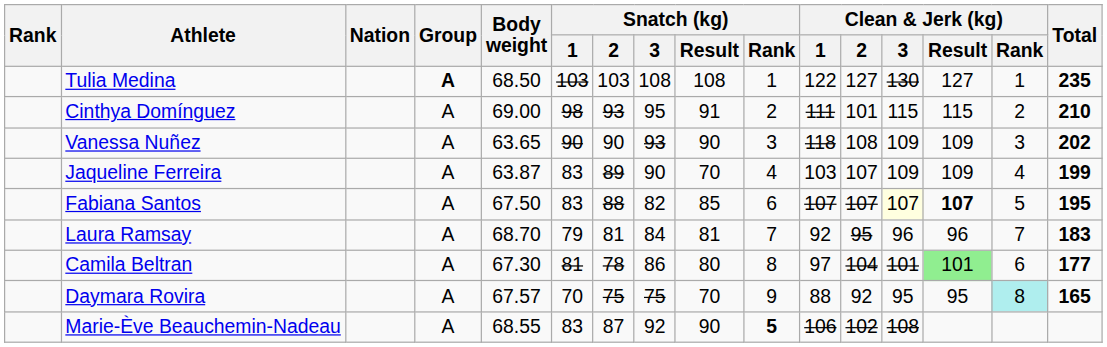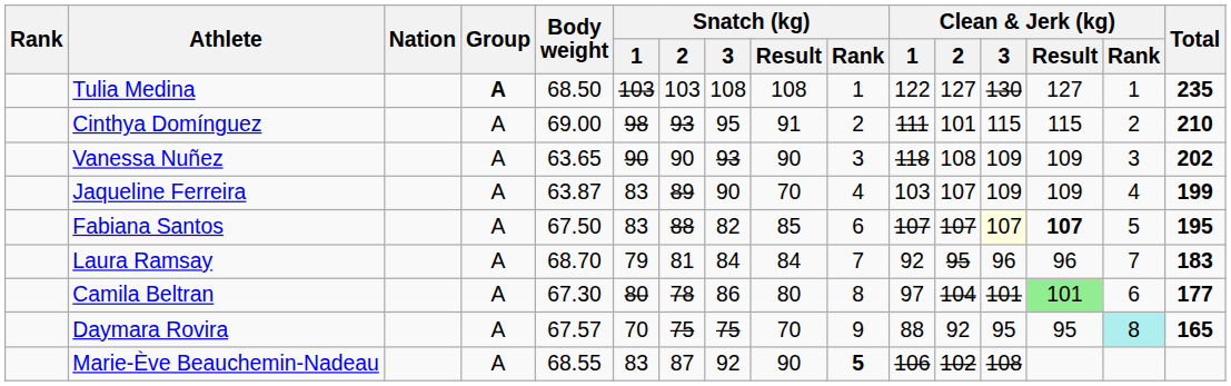 <table class="wikitable sortable" style="text-align:center;">
 <tr>
 <th rowspan=2>Rank</th>
 <th rowspan=2>Athlete</th>
 <th rowspan=2>Nation</th>
 <th rowspan=2>Group</th>
 <th rowspan=2>Body<br>weight</th>
 <th colspan=5>Snatch (kg)</th>
 <th colspan=5>Clean & Jerk (kg)</th>
 <th rowspan=2>Total</th>
 </tr>
 <tr>
 <th>1</th>
 <th>2</th>
 <th>3</th>
 <th>Result</th>
 <th>Rank</th>
 <th>1</th>
 <th>2</th>
 <th>3</th>
 <th>Result</th>
 <th>Rank</th>
 </tr>
 <tr>
 <td></td>
 <td align=left><a href='#'>Tulia Medina</a></td>
 <td align=left></td>
 <td><strong>A</strong></td>
 <td>68.50</td>
 <td><s>103</s></td>
 <td>103</td>
 <td>108</td>
 <td>108</td>
 <td>1</td>
 <td>122</td>
 <td>127</td>
 <td><s>130</s></td>
 <td>127</td>
 <td>1</td>
 <td><strong>235</strong></td>
 </tr>
 <tr>
 <td></td>
 <td align=left><a href='#'>Cinthya Domínguez</a></td>
 <td align=left></td>
 <td>A</td>
 <td>69.00</td>
 <td><s>98</s></td>
 <td><s>93</s></td>
 <td>95</td>
 <td>91</td>
 <td>2</td>
 <td><s>111</s></td>
 <td>101</td>
 <td>115</td>
 <td>115</td>
 <td>2</td>
 <td><strong>210</strong></td>
 </tr>
 <tr>
 <td></td>
 <td align=left><a href='#'>Vanessa Nuñez</a></td>
 <td align=left></td>
 <td>A</td>
 <td>63.65</td>
 <td><s>90</s></td>
 <td>90</td>
 <td><s>93</s></td>
 <td>90</td>
 <td>3</td>
 <td><s>118</s></td>
 <td>108</td>
 <td>109</td>
 <td>109</td>
 <td>3</td>
 <td><strong>202</strong></td>
 </tr>
 <tr>
 <td></td>
 <td align=left><a href='#'>Jaqueline Ferreira</a></td>
 <td align=left></td>
 <td>A</td>
 <td>63.87</td>
 <td>83</td>
 <td><s>89</s></td>
 <td>90</td>
 <td>70</td>
 <td>4</td>
 <td>103</td>
 <td>107</td>
 <td>109</td>
 <td>109</td>
 <td>4</td>
 <td><strong>199</strong></td>
 </tr>
 <tr>
 <td></td>
 <td align=left><a href='#'>Fabiana Santos</a></td>
 <td align=left></td>
 <td>A</td>
 <td>67.50</td>
 <td>83</td>
 <td><s>88</s></td>
 <td>82</td>
 <td>85</td>
 <td>6</td>
 <td><s>107</s></td>
 <td><s>107</s></td>
 <td style="background: lightyellow;">107</td>
 <td><strong>107</strong></td>
 <td>5</td>
 <td><strong>195</strong></td>
 </tr>
 <tr>
 <td></td>
 <td align=left><a href='#'>Laura Ramsay</a></td>
 <td align=left></td>
 <td>A</td>
 <td>68.70</td>
 <td>79</td>
 <td>81</td>
 <td>84</td>
-<td>81</td>
+<td>84</td>
 <td>7</td>
 <td>92</td>
 <td><s>95</s></td>
 <td>96</td>
 <td>96</td>
 <td>7</td>
 <td><strong>183</strong></td>
 </tr>
 <tr>
 <td></td>
 <td align=left><a href='#'>Camila Beltran</a></td>
 <td align=left></td>
 <td>A</td>
 <td>67.30</td>
-<td><s>81</s></td>
+<td><s>80</s></td>
 <td><s>78</s></td>
 <td>86</td>
 <td>80</td>
 <td>8</td>
 <td>97</td>
 <td><s>104</s></td>
 <td><s>101</s></td>
 <td style="background: lightgreen;">101</td>
 <td>6</td>
 <td><strong>177</strong></td>
 </tr>
 <tr>
 <td></td>
 <td align=left><a href='#'>Daymara Rovira</a></td>
 <td align=left></td>
 <td>A</td>
 <td>67.57</td>
 <td>70</td>
 <td><s>75</s></td>
 <td><s>75</s></td>
 <td>70</td>
 <td>9</td>
 <td>88</td>
 <td>92</td>
 <td>95</td>
 <td>95</td>
 <td style="background: paleturquoise;">8</td>
 <td><strong>165</strong></td>
 </tr>
 <tr>
 <td></td>
 <td align=left><a href='#'>Marie-Ève Beauchemin-Nadeau</a></td>
 <td align=left></td>
 <td>A</td>
 <td>68.55</td>
 <td>83</td>
 <td>87</td>
 <td>92</td>
 <td>90</td>
 <td><strong>5</strong></td>
 <td><s>106</s></td>
 <td><s>102</s></td>
 <td><s>108</s></td>
 <td></td>
 <td></td>
 <td></td>
 </tr>
 </table>
